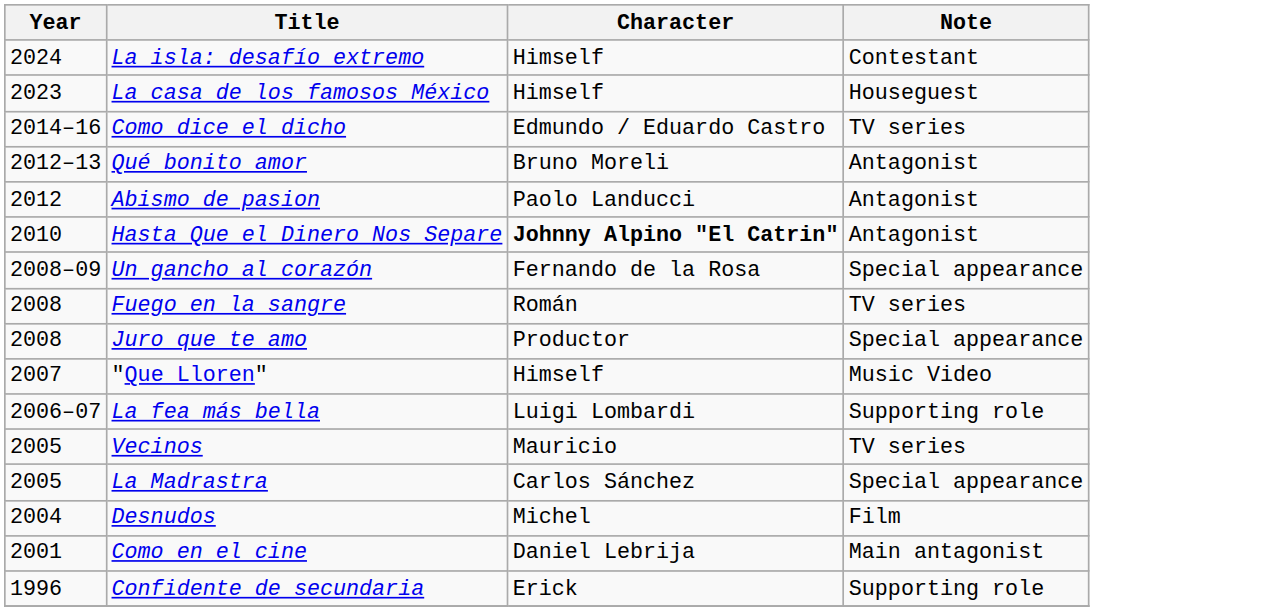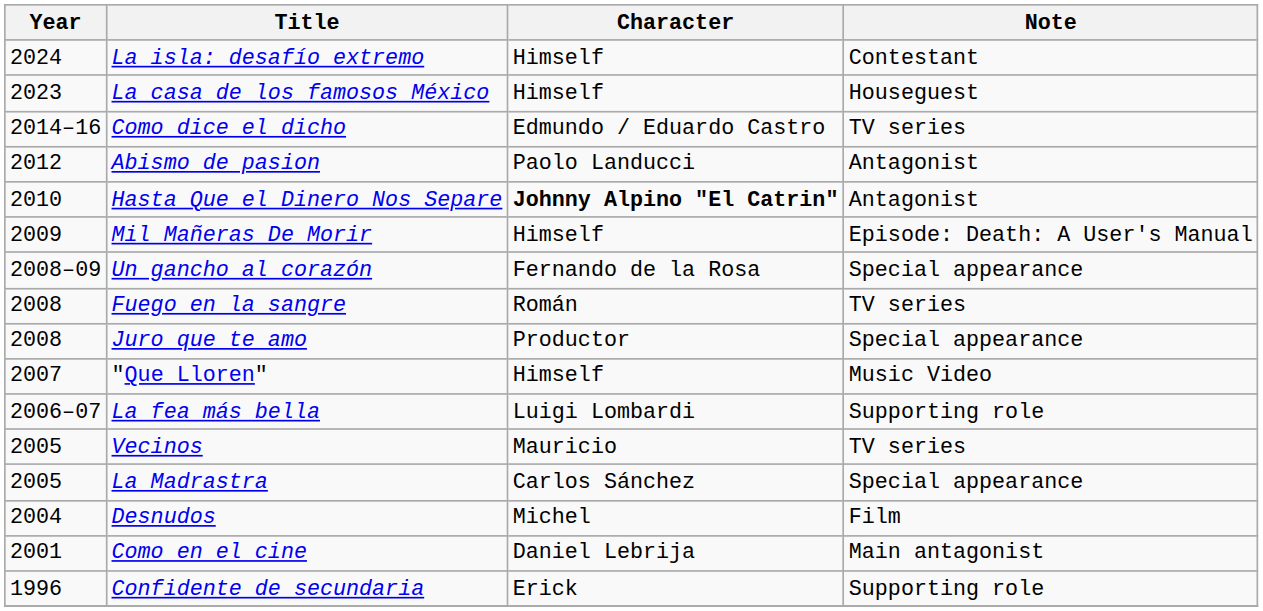 <table class="wikitable">
 <tr>
 <th>Year</th>
 <th>Title</th>
 <th>Character</th>
 <th>Note</th>
 </tr>
 <tr>
 <td>2024</td>
 <td><em><a href='#'>La isla: desafío extremo</a></em></td>
 <td>Himself</td>
 <td>Contestant</td>
 </tr>
 <tr>
 <td>2023</td>
 <td><em><a href='#'>La casa de los famosos México</a></em></td>
 <td>Himself</td>
 <td>Houseguest</td>
 </tr>
 <tr>
 <td>2014–16</td>
 <td><em><a href='#'>Como dice el dicho</a></em></td>
 <td>Edmundo / Eduardo Castro</td>
 <td>TV series</td>
 </tr>
 <tr>
-<td>2012–13</td>
-<td><em><a href='#'>Qué bonito amor</a></em></td>
-<td>Bruno Moreli</td>
-<td>Antagonist</td>
-</tr>
-<tr>
 <td>2012</td>
 <td><em><a href='#'>Abismo de pasion</a></em></td>
 <td>Paolo Landucci</td>
 <td>Antagonist</td>
 </tr>
 <tr>
 <td>2010</td>
 <td><em><a href='#'>Hasta Que el Dinero Nos Separe</a></em></td>
 <td><strong>Johnny Alpino "El Catrin"</strong></td>
 <td>Antagonist</td>
+</tr>
+<tr>
+<td>2009</td>
+<td><em><a href='#'>Mil Mañeras De Morir</a></em></td>
+<td>Himself</td>
+<td>Episode: Death: A User's Manual</td>
 </tr>
 <tr>
 <td>2008–09</td>
 <td><em><a href='#'>Un gancho al corazón</a></em></td>
 <td>Fernando de la Rosa</td>
 <td>Special appearance</td>
 </tr>
 <tr>
 <td>2008</td>
 <td><em><a href='#'>Fuego en la sangre</a></em></td>
 <td>Román</td>
 <td>TV series</td>
 </tr>
 <tr>
 <td>2008</td>
 <td><em><a href='#'>Juro que te amo</a></em></td>
 <td>Productor</td>
 <td>Special appearance</td>
 </tr>
 <tr>
 <td>2007</td>
 <td>"<a href='#'>Que Lloren</a>"</td>
 <td>Himself</td>
 <td>Music Video</td>
 </tr>
 <tr>
 <td>2006–07</td>
 <td><em><a href='#'>La fea más bella</a></em></td>
 <td>Luigi Lombardi</td>
 <td>Supporting role</td>
 </tr>
 <tr>
 <td>2005</td>
 <td><em><a href='#'>Vecinos</a></em></td>
 <td>Mauricio</td>
 <td>TV series</td>
 </tr>
 <tr>
 <td>2005</td>
 <td><em><a href='#'>La Madrastra</a></em></td>
 <td>Carlos Sánchez</td>
 <td>Special appearance</td>
 </tr>
 <tr>
 <td>2004</td>
 <td><em><a href='#'>Desnudos</a></em></td>
 <td>Michel</td>
 <td>Film</td>
 </tr>
 <tr>
 <td>2001</td>
 <td><em><a href='#'>Como en el cine</a></em></td>
 <td>Daniel Lebrija</td>
 <td>Main antagonist</td>
 </tr>
 <tr>
 <td>1996</td>
 <td><em><a href='#'>Confidente de secundaria</a></em></td>
 <td>Erick</td>
 <td>Supporting role</td>
 </tr>
 <tr>
 </tr>
 </table>
